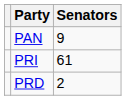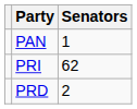 <table class="wikitable">
 <tr style="background:#efefef;">
 <th></th>
 <th><strong>Party</strong></th>
 <th><strong>Senators</strong></th>
 </tr>
 <tr>
 <td></td>
 <td><a href='#'>PAN</a></td>
-<td>9</td>
+<td>1</td>
 </tr>
 <tr>
 <td></td>
 <td><a href='#'>PRI</a></td>
-<td>61</td>
+<td>62</td>
 </tr>
 <tr>
 <td></td>
 <td><a href='#'>PRD</a></td>
 <td>2</td>
 </tr>
 </table>
